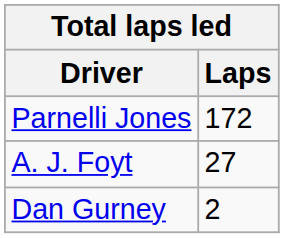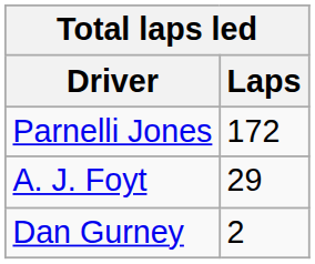 <table class="wikitable">
 <tr>
 <th colspan=2>Total laps led</th>
 </tr>
 <tr>
 <th>Driver</th>
 <th>Laps</th>
 </tr>
 <tr>
 <td><a href='#'>Parnelli Jones</a></td>
 <td>172</td>
 </tr>
 <tr>
 <td><a href='#'>A. J. Foyt</a></td>
-<td>27</td>
+<td>29</td>
 </tr>
 <tr>
 <td><a href='#'>Dan Gurney</a></td>
 <td>2</td>
 </tr>
 </table>
